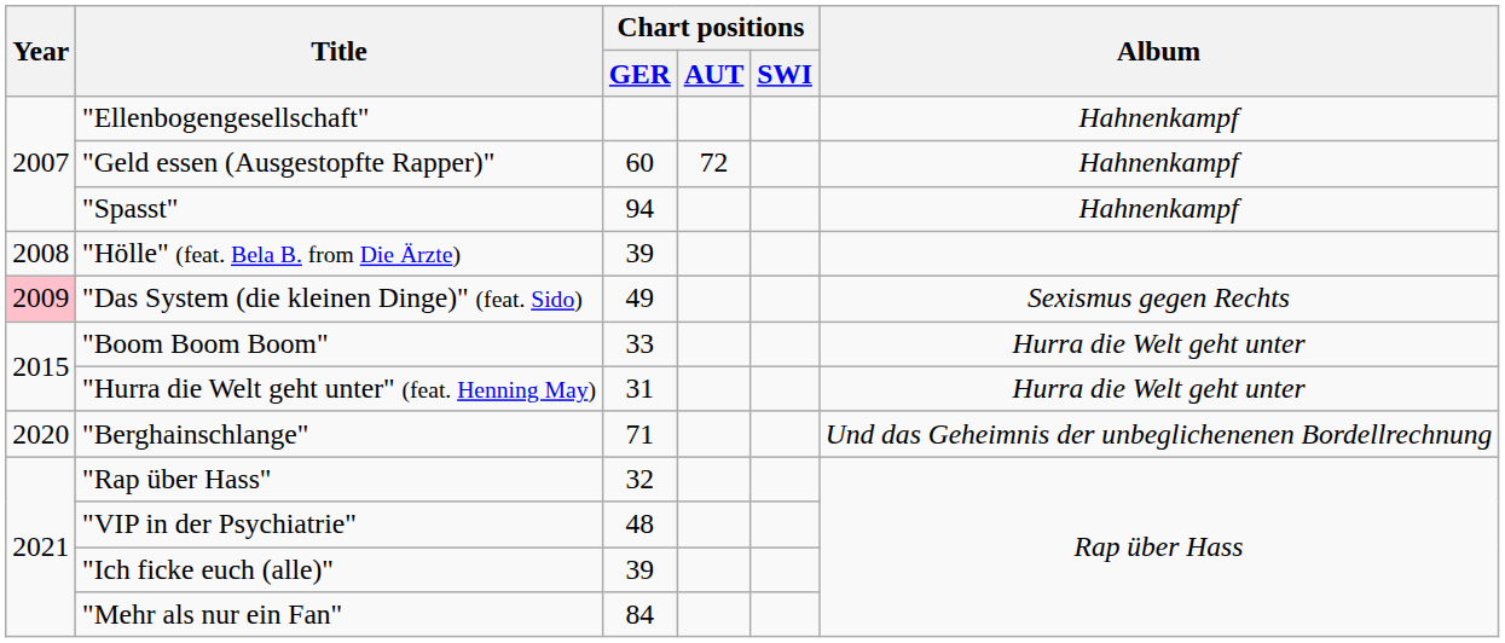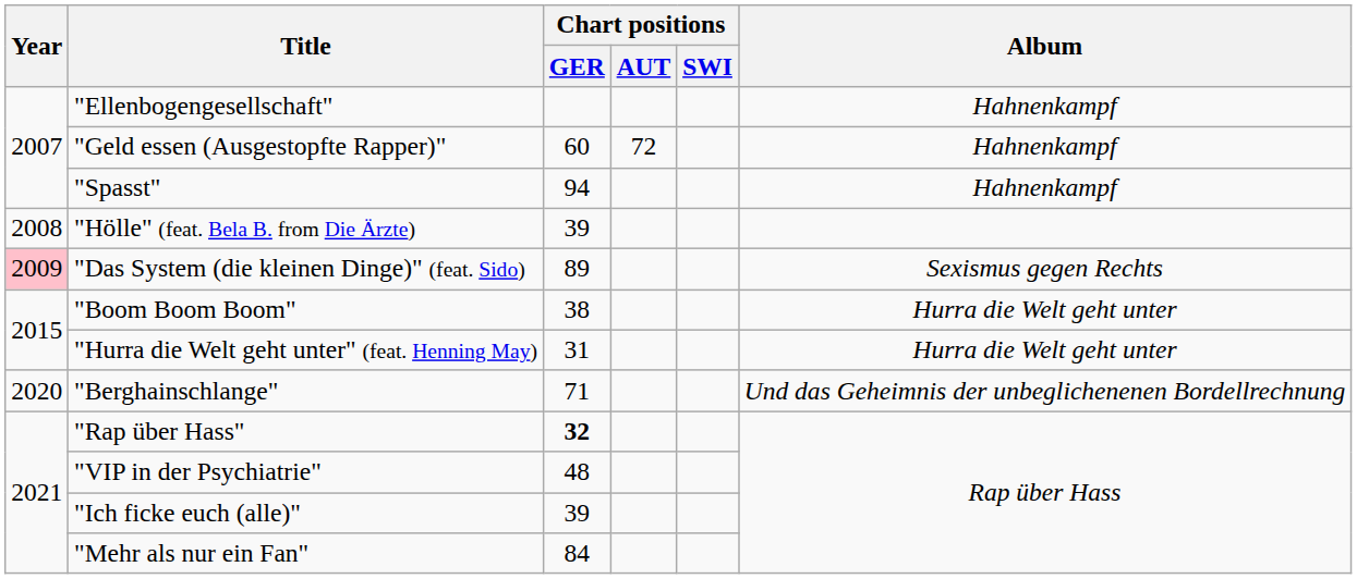 <table class="wikitable">
 <tr>
 <th rowspan="2">Year</th>
 <th rowspan="2">Title</th>
 <th colspan="3">Chart positions</th>
 <th rowspan="2">Album</th>
 </tr>
 <tr>
 <th><a href='#'>GER</a><br></th>
 <th><a href='#'>AUT</a><br></th>
 <th><a href='#'>SWI</a><br></th>
 </tr>
 <tr>
 <td rowspan="3">2007</td>
 <td>"Ellenbogengesellschaft"</td>
 <td align="center"></td>
 <td align="center"></td>
 <td align="center"></td>
 <td align="center"><em>Hahnenkampf</em></td>
 </tr>
 <tr>
 <td>"Geld essen (Ausgestopfte Rapper)"</td>
 <td align="center">60</td>
 <td align="center">72</td>
 <td align="center"></td>
 <td align="center"><em>Hahnenkampf</em></td>
 </tr>
 <tr>
 <td>"Spasst"</td>
 <td align="center">94</td>
 <td align="center"></td>
 <td align="center"></td>
 <td align="center"><em>Hahnenkampf</em></td>
 </tr>
 <tr>
 <td>2008</td>
 <td>"Hölle" <small>(feat. <a href='#'>Bela B.</a> from <a href='#'>Die Ärzte</a>)</small></td>
 <td align="center">39</td>
 <td align="center"></td>
 <td align="center"></td>
 <td align="center"></td>
 </tr>
 <tr>
 <td style="background: pink;">2009</td>
 <td>"Das System (die kleinen Dinge)" <small>(feat. <a href='#'>Sido</a>)</small></td>
-<td align="center">49</td>
+<td align="center">89</td>
 <td align="center"></td>
 <td align="center"></td>
 <td align="center"><em>Sexismus gegen Rechts</em></td>
 </tr>
 <tr>
 <td rowspan="2">2015</td>
 <td>"Boom Boom Boom"</td>
-<td align="center">33</td>
+<td align="center">38</td>
 <td align="center"></td>
 <td align="center"></td>
 <td align="center"><em>Hurra die Welt geht unter</em></td>
 </tr>
 <tr>
 <td>"Hurra die Welt geht unter" <small>(feat. <a href='#'>Henning May</a>)</small></td>
 <td align="center">31</td>
 <td align="center"></td>
 <td align="center"></td>
 <td align="center"><em>Hurra die Welt geht unter</em></td>
 </tr>
 <tr>
 <td>2020</td>
 <td>"Berghainschlange"</td>
 <td align="center">71</td>
 <td align="center"></td>
 <td align="center"></td>
 <td align="center"><em>Und das Geheimnis der unbeglichenenen Bordellrechnung</em></td>
 </tr>
 <tr>
 <td rowspan="4">2021</td>
 <td>"Rap über Hass"</td>
-<td align="center">32</td>
+<td align="center"><strong>32</strong></td>
 <td align="center"></td>
 <td align="center"></td>
 <td align="center" rowspan="4"><em>Rap über Hass</em></td>
 </tr>
 <tr>
 <td>"VIP in der Psychiatrie"</td>
 <td align="center">48</td>
 <td align="center"></td>
 <td align="center"></td>
 </tr>
 <tr>
 <td>"Ich ficke euch (alle)"</td>
 <td align="center">39</td>
 <td align="center"></td>
 <td align="center"></td>
 </tr>
 <tr>
 <td>"Mehr als nur ein Fan"</td>
 <td align="center">84</td>
 <td align="center"></td>
 <td align="center"></td>
 </tr>
 </table>
